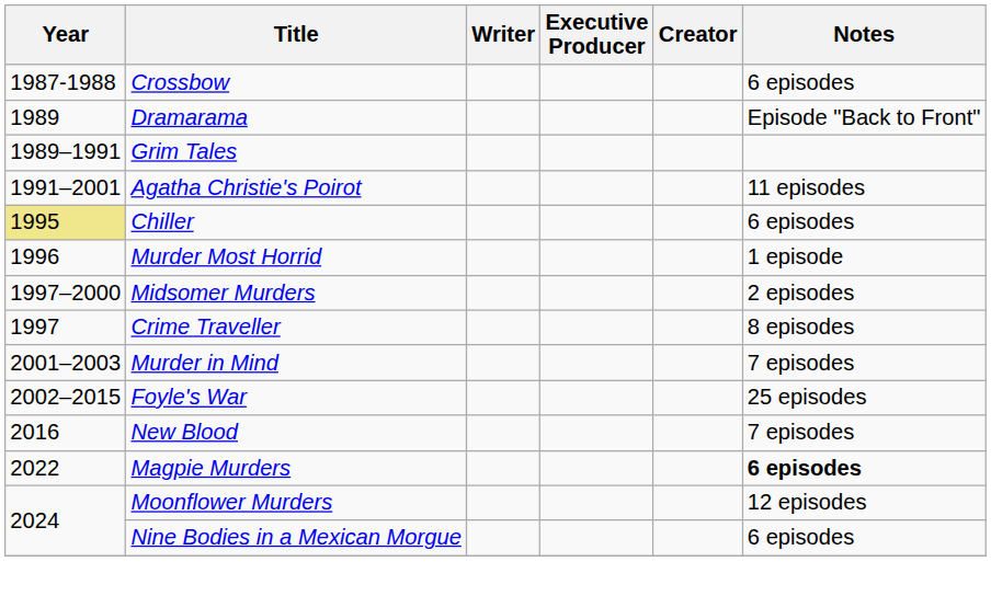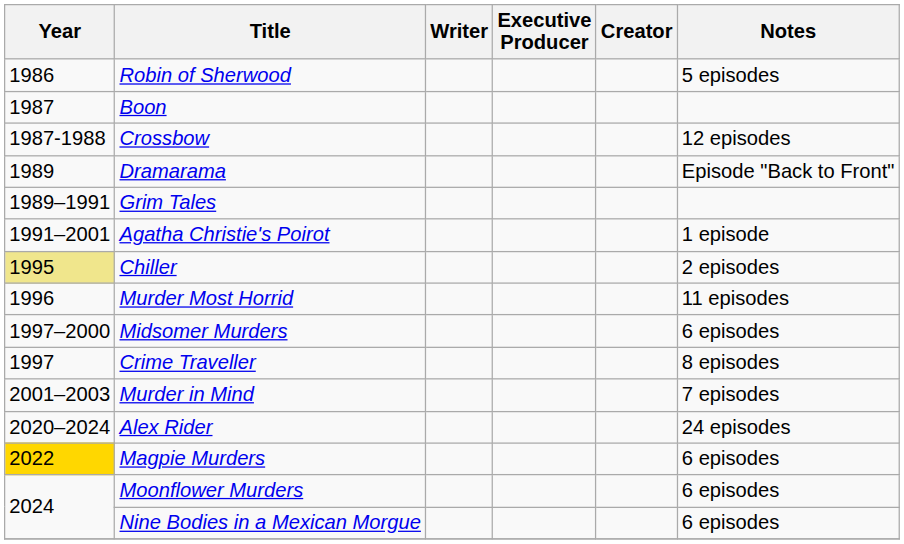 <table class="wikitable">
 <tr>
 <th>Year</th>
 <th>Title</th>
 <th>Writer</th>
 <th>Executive<br>Producer</th>
 <th>Creator</th>
 <th>Notes</th>
 </tr>
 <tr>
+<td>1986</td>
+<td><em><a href='#'>Robin of Sherwood</a></em></td>
+<td></td>
+<td></td>
+<td></td>
+<td>5 episodes</td>
+</tr>
+<tr>
+<td>1987</td>
+<td><em><a href='#'>Boon</a></em></td>
+<td></td>
+<td></td>
+<td></td>
+<td></td>
+</tr>
+<tr>
 <td>1987-1988</td>
 <td><em><a href='#'>Crossbow</a></em></td>
 <td></td>
 <td></td>
 <td></td>
-<td>6 episodes</td>
+<td>12 episodes</td>
 </tr>
 <tr>
 <td>1989</td>
 <td><em><a href='#'>Dramarama</a></em></td>
 <td></td>
 <td></td>
 <td></td>
 <td>Episode "Back to Front"</td>
 </tr>
 <tr>
 <td>1989–1991</td>
 <td><em><a href='#'>Grim Tales</a></em></td>
 <td></td>
 <td></td>
 <td></td>
 <td></td>
 </tr>
 <tr>
 <td>1991–2001</td>
 <td><em><a href='#'>Agatha Christie's Poirot</a></em></td>
 <td></td>
 <td></td>
 <td></td>
-<td>11 episodes</td>
+<td>1 episode</td>
 </tr>
 <tr>
 <td style="background: khaki;">1995</td>
 <td><em><a href='#'>Chiller</a></em></td>
 <td></td>
 <td></td>
 <td></td>
-<td>6 episodes</td>
+<td>2 episodes</td>
 </tr>
 <tr>
 <td>1996</td>
 <td><em><a href='#'>Murder Most Horrid</a></em></td>
 <td></td>
 <td></td>
 <td></td>
-<td>1 episode</td>
+<td>11 episodes</td>
 </tr>
 <tr>
 <td>1997–2000</td>
 <td><em><a href='#'>Midsomer Murders</a></em></td>
 <td></td>
 <td></td>
 <td></td>
-<td>2 episodes</td>
+<td>6 episodes</td>
 </tr>
 <tr>
 <td>1997</td>
 <td><em><a href='#'>Crime Traveller</a></em></td>
 <td></td>
 <td></td>
 <td></td>
 <td>8 episodes</td>
 </tr>
 <tr>
 <td>2001–2003</td>
 <td><em><a href='#'>Murder in Mind</a></em></td>
 <td></td>
 <td></td>
 <td></td>
 <td>7 episodes</td>
 </tr>
 <tr>
-<td>2002–2015</td>
-<td><em><a href='#'>Foyle's War</a></em></td>
+<td>2020–2024</td>
+<td><em><a href='#'>Alex Rider</a></em></td>
 <td></td>
 <td></td>
 <td></td>
-<td>25 episodes</td>
+<td>24 episodes</td>
 </tr>
 <tr>
-<td>2016</td>
-<td><em><a href='#'>New Blood</a></em></td>
-<td></td>
-<td></td>
-<td></td>
-<td>7 episodes</td>
-</tr>
-<tr>
-<td>2022</td>
+<td style="background: gold;">2022</td>
 <td><em><a href='#'>Magpie Murders</a></em></td>
 <td></td>
 <td></td>
 <td></td>
-<td><strong>6 episodes</strong></td>
+<td>6 episodes</td>
 </tr>
 <tr>
 <td rowspan=2>2024</td>
 <td><em><a href='#'>Moonflower Murders</a></em></td>
 <td></td>
 <td></td>
 <td></td>
-<td>12 episodes</td>
+<td>6 episodes</td>
 </tr>
 <tr>
 <td><em><a href='#'>Nine Bodies in a Mexican Morgue</a></em></td>
 <td></td>
 <td></td>
 <td></td>
 <td>6 episodes</td>
 </tr>
 <tr>
 </tr>
 </table>
